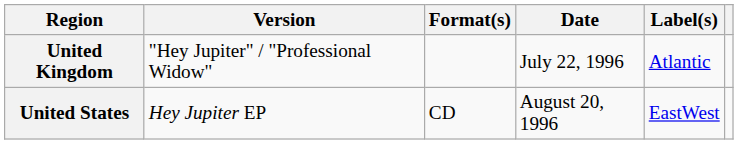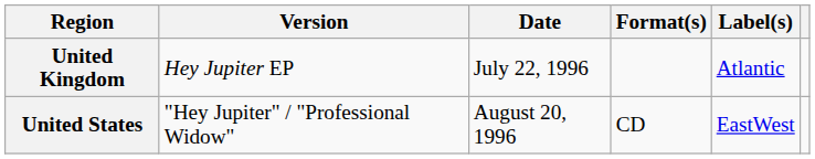 <table class="wikitable plainrowheaders">
 <tr>
 <th scope="col">Region</th>
 <th scope="col">Version</th>
+<th scope="col">Date</th>
 <th scope="col">Format(s)</th>
-<th scope="col">Date</th>
 <th scope="col">Label(s)</th>
 <th scope="col"></th>
 </tr>
 <tr>
 <th scope="row">United Kingdom</th>
-<td>"Hey Jupiter" / "Professional Widow"</td>
+<td><em>Hey Jupiter</em> EP</td>
+<td>July 22, 1996</td>
 <td></td>
-<td>July 22, 1996</td>
 <td><a href='#'>Atlantic</a></td>
 <td></td>
 </tr>
 <tr>
 <th scope="row">United States</th>
-<td><em>Hey Jupiter</em> EP</td>
+<td>"Hey Jupiter" / "Professional Widow"</td>
+<td>August 20, 1996</td>
 <td>CD</td>
-<td>August 20, 1996</td>
 <td><a href='#'>EastWest</a></td>
 <td></td>
 </tr>
 </table>
